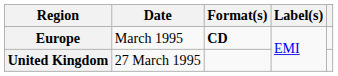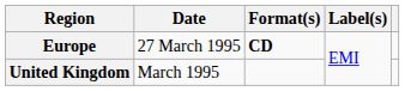 <table class="wikitable plainrowheaders">
 <tr>
 <th scope="col">Region</th>
 <th scope="col">Date</th>
 <th scope="col">Format(s)</th>
 <th scope="col">Label(s)</th>
 <th scope="col"></th>
 </tr>
 <tr>
 <th scope="row">Europe</th>
-<td>March 1995</td>
+<td>27 March 1995</td>
 <td><strong>CD</strong></td>
 <td rowspan="2"><a href='#'>EMI</a></td>
 <td></td>
 </tr>
 <tr>
 <th scope="row">United Kingdom</th>
-<td>27 March 1995</td>
+<td>March 1995</td>
 <td></td>
 <td></td>
 </tr>
 </table>
